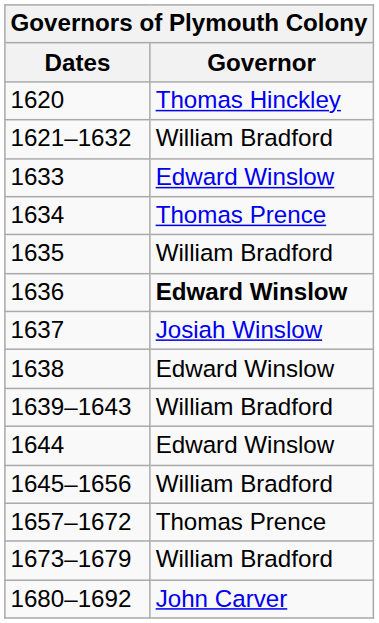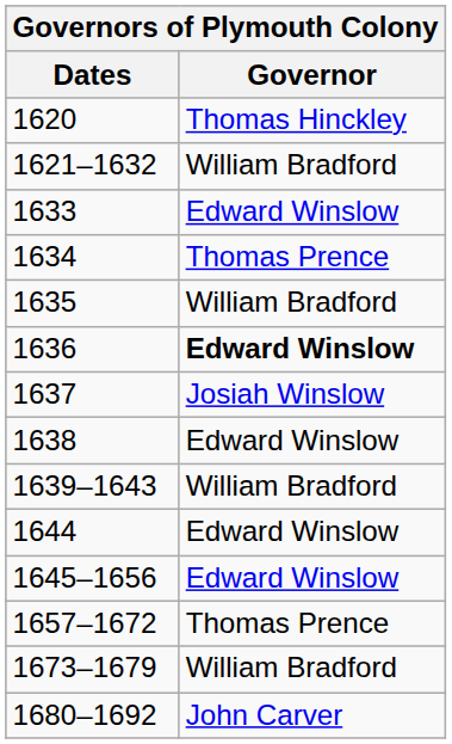 <table class="wikitable" style="float:left; margin-left:1em">
 <tr>
 <th colspan=3>Governors of Plymouth Colony</th>
 </tr>
 <tr>
 <th>Dates</th>
 <th>Governor</th>
 </tr>
 <tr>
 <td>1620</td>
 <td><a href='#'>Thomas Hinckley</a></td>
 </tr>
 <tr>
 <td>1621–1632</td>
 <td>William Bradford</td>
 </tr>
 <tr>
 <td>1633</td>
 <td><a href='#'>Edward Winslow</a></td>
 </tr>
 <tr>
 <td>1634</td>
 <td><a href='#'>Thomas Prence</a></td>
 </tr>
 <tr>
 <td>1635</td>
 <td>William Bradford</td>
 </tr>
 <tr>
 <td>1636</td>
 <td><strong>Edward Winslow</strong></td>
 </tr>
 <tr>
 <td>1637</td>
 <td><a href='#'>Josiah Winslow</a></td>
 </tr>
 <tr>
 <td>1638</td>
 <td>Edward Winslow</td>
 </tr>
 <tr>
 <td>1639–1643</td>
 <td>William Bradford</td>
 </tr>
 <tr>
 <td>1644</td>
 <td>Edward Winslow</td>
 </tr>
 <tr>
 <td>1645–1656</td>
-<td>William Bradford</td>
+<td><a href='#'>Edward Winslow</a></td>
 </tr>
 <tr>
 <td>1657–1672</td>
 <td>Thomas Prence</td>
 </tr>
 <tr>
 <td>1673–1679</td>
 <td>William Bradford</td>
 </tr>
 <tr>
 <td>1680–1692</td>
 <td><a href='#'>John Carver</a></td>
 </tr>
 </table>
